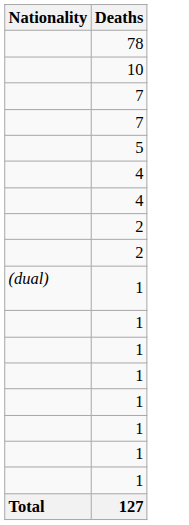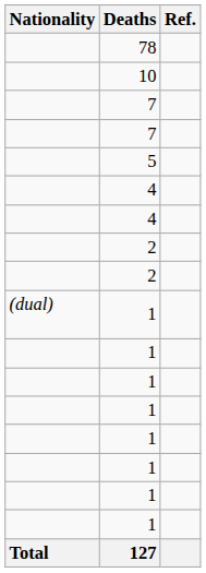 <table class="wikitable sortable floatright" style="margin-left:7px; margin-top:0; margin-right:0; clear:right;">
 <tr>
 <th>Nationality</th>
 <th>Deaths</th>
+<th><abbr>Ref.</abbr></th>
 </tr>
 <tr>
 <td></td>
 <td align=right>78<br></td>
+<td></td>
 </tr>
 <tr>
 <td></td>
 <td align=right>10</td>
+<td></td>
 </tr>
 <tr>
 <td></td>
 <td align=right>7</td>
+<td></td>
 </tr>
 <tr>
 <td></td>
 <td align=right>7</td>
+<td></td>
 </tr>
 <tr>
 <td></td>
 <td align=right>5</td>
+<td></td>
 </tr>
 <tr>
 <td></td>
 <td align=right>4</td>
+<td></td>
 </tr>
 <tr>
 <td></td>
 <td align=right>4</td>
+<td></td>
 </tr>
 <tr>
 <td></td>
 <td align=right>2</td>
+<td></td>
 </tr>
 <tr>
 <td></td>
 <td align=right>2</td>
+<td></td>
 </tr>
 <tr>
 <td><em>(dual)</em><br> <br></td>
 <td align=right>1</td>
+<td><br></td>
 </tr>
 <tr>
 <td></td>
 <td align=right>1</td>
+<td></td>
 </tr>
 <tr>
 <td></td>
 <td align=right>1</td>
+<td><br></td>
 </tr>
 <tr>
 <td></td>
 <td align=right>1</td>
+<td></td>
 </tr>
 <tr>
 <td></td>
 <td align=right>1</td>
+<td></td>
 </tr>
 <tr>
 <td></td>
 <td align=right>1</td>
+<td></td>
 </tr>
 <tr>
 <td></td>
 <td align=right>1</td>
+<td></td>
 </tr>
 <tr>
 <td></td>
 <td align=right>1</td>
+<td></td>
 </tr>
 <tr>
 <th style="text-align:left">Total</th>
 <th style="text-align:right">127</th>
+<th></th>
 </tr>
 </table>
